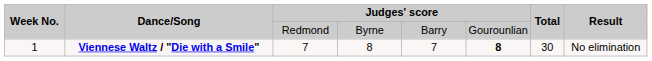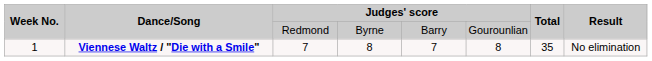 <table class="wikitable collapsible">
 <tr>
 <th rowspan="2" style="background:#ccc; text-align:Center;"><strong>Week No.</strong></th>
 <th rowspan="2" style="background:#ccc; text-align:Center;"><strong>Dance/Song</strong></th>
 <th colspan="4" style="background:#ccc; text-align:Center;"><strong>Judges' score</strong></th>
 <th rowspan="2" style="background:#ccc; text-align:Center;"><strong>Total</strong></th>
 <th rowspan="2" style="background:#ccc; text-align:Center;"><strong>Result</strong></th>
 </tr>
 <tr style="text-align:center; background:#ccc;">
 <td style="width:10%; ">Redmond</td>
 <td style="width:10%; ">Byrne</td>
 <td style="width:10%; ">Barry</td>
 <td style="width:10%; ">Gourounlian</td>
 </tr>
 <tr style="text-align:center; background:#faf6f6;">
 <td>1</td>
 <td><strong><a href='#'>Viennese Waltz</a> / "<a href='#'>Die with a Smile</a>"</strong></td>
 <td>7</td>
 <td>8</td>
 <td>7</td>
-<td><strong>8</strong></td>
-<td>30</td>
+<td>8</td>
+<td>35</td>
 <td>No elimination</td>
 </tr>
 </table>
